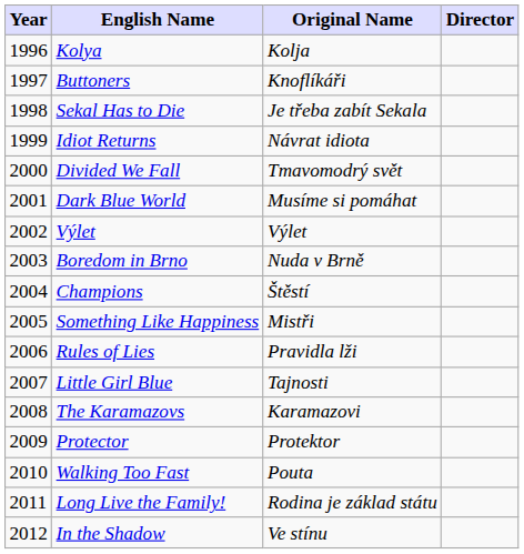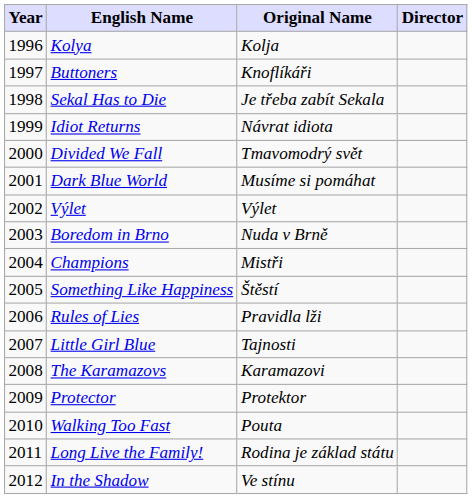 <table class="wikitable sortable">
 <tr>
 <th style="background:#DDDDFF;">Year</th>
 <th style="background:#DDDDFF;">English Name</th>
 <th style="background:#DDDDFF;">Original Name</th>
 <th style="background:#DDDDFF;">Director</th>
 </tr>
 <tr>
 <td>1996</td>
 <td><em><a href='#'>Kolya</a></em></td>
 <td><em>Kolja</em></td>
 <td></td>
 </tr>
 <tr>
 <td>1997</td>
 <td><em><a href='#'>Buttoners</a></em></td>
 <td><em>Knoflíkáři</em></td>
 <td></td>
 </tr>
 <tr>
 <td>1998</td>
 <td><em><a href='#'>Sekal Has to Die</a></em></td>
 <td><em>Je třeba zabít Sekala</em></td>
 <td></td>
 </tr>
 <tr>
 <td>1999</td>
 <td><em><a href='#'>Idiot Returns</a></em></td>
 <td><em>Návrat idiota</em></td>
 <td></td>
 </tr>
 <tr>
 <td>2000</td>
 <td><em><a href='#'>Divided We Fall</a></em></td>
 <td><em>Tmavomodrý svět</em></td>
 <td></td>
 </tr>
 <tr>
 <td>2001</td>
 <td><em><a href='#'>Dark Blue World</a></em></td>
 <td><em>Musíme si pomáhat</em></td>
 <td></td>
 </tr>
 <tr>
 <td>2002</td>
 <td><em><a href='#'>Výlet</a></em></td>
 <td><em>Výlet</em></td>
 <td></td>
 </tr>
 <tr>
 <td>2003</td>
 <td><em><a href='#'>Boredom in Brno</a></em></td>
 <td><em>Nuda v Brně</em></td>
 <td></td>
 </tr>
 <tr>
 <td>2004</td>
 <td><em><a href='#'>Champions</a></em></td>
-<td><em>Štěstí</em></td>
+<td><em>Mistři</em></td>
 <td></td>
 </tr>
 <tr>
 <td>2005</td>
 <td><em><a href='#'>Something Like Happiness</a></em></td>
-<td><em>Mistři</em></td>
+<td><em>Štěstí</em></td>
 <td></td>
 </tr>
 <tr>
 <td>2006</td>
 <td><em><a href='#'>Rules of Lies</a></em></td>
 <td><em>Pravidla lži</em></td>
 <td></td>
 </tr>
 <tr>
 <td>2007</td>
 <td><em><a href='#'>Little Girl Blue</a></em></td>
 <td><em>Tajnosti</em></td>
 <td></td>
 </tr>
 <tr>
 <td>2008</td>
 <td><em><a href='#'>The Karamazovs</a></em></td>
 <td><em>Karamazovi</em></td>
 <td></td>
 </tr>
 <tr>
 <td>2009</td>
 <td><em><a href='#'>Protector</a></em></td>
 <td><em>Protektor</em></td>
 <td></td>
 </tr>
 <tr>
 <td>2010</td>
 <td><em><a href='#'>Walking Too Fast</a></em></td>
 <td><em>Pouta</em></td>
 <td></td>
 </tr>
 <tr>
 <td>2011</td>
 <td><em><a href='#'>Long Live the Family!</a></em></td>
 <td><em>Rodina je základ státu</em></td>
 <td></td>
 </tr>
 <tr>
 <td>2012</td>
 <td><em><a href='#'>In the Shadow</a></em></td>
 <td><em>Ve stínu</em></td>
 <td></td>
 </tr>
 </table>
